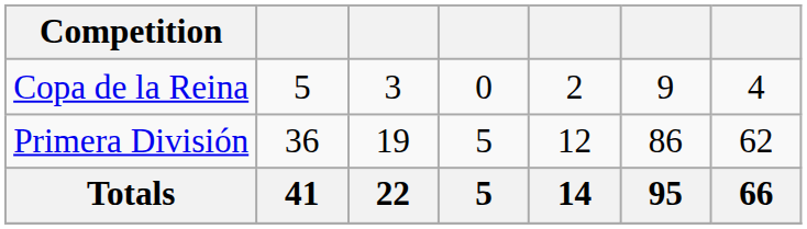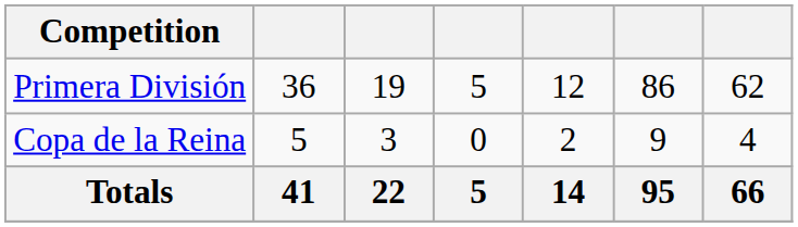 <table class="wikitable" style="text-align:center">
 <tr>
 <th>Competition</th>
 <th width=35></th>
 <th width=35></th>
 <th width=35></th>
 <th width=35></th>
 <th width=35></th>
 <th width=35></th>
 </tr>
 <tr>
+<td><a href='#'>Primera División</a></td>
+<td>36</td>
+<td>19</td>
+<td>5</td>
+<td>12</td>
+<td>86</td>
+<td>62</td>
+</tr>
+<tr>
 <td><a href='#'>Copa de la Reina</a></td>
 <td>5</td>
 <td>3</td>
 <td>0</td>
 <td>2</td>
 <td>9</td>
 <td>4</td>
-</tr>
-<tr>
-<td><a href='#'>Primera División</a></td>
-<td>36</td>
-<td>19</td>
-<td>5</td>
-<td>12</td>
-<td>86</td>
-<td>62</td>
 </tr>
 <tr>
 <th>Totals</th>
 <th>41</th>
 <th>22</th>
 <th>5</th>
 <th>14</th>
 <th>95</th>
 <th>66</th>
 </tr>
 <tr>
 </tr>
 </table>
